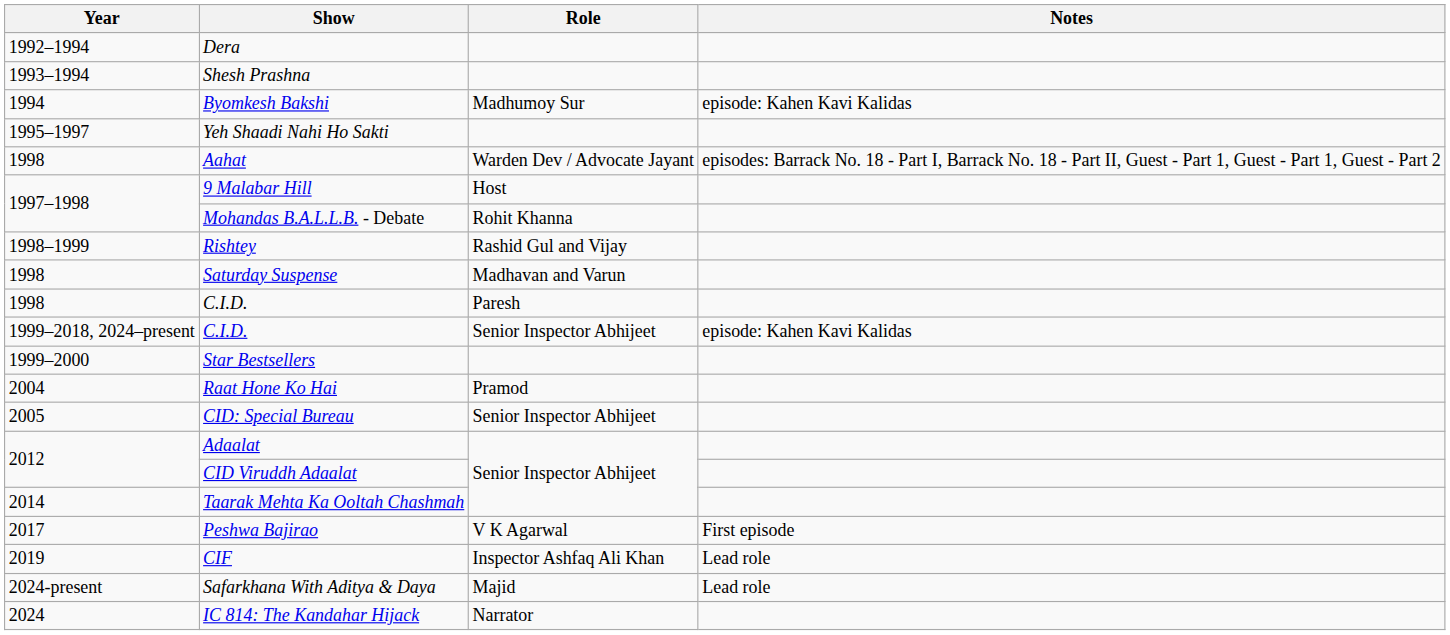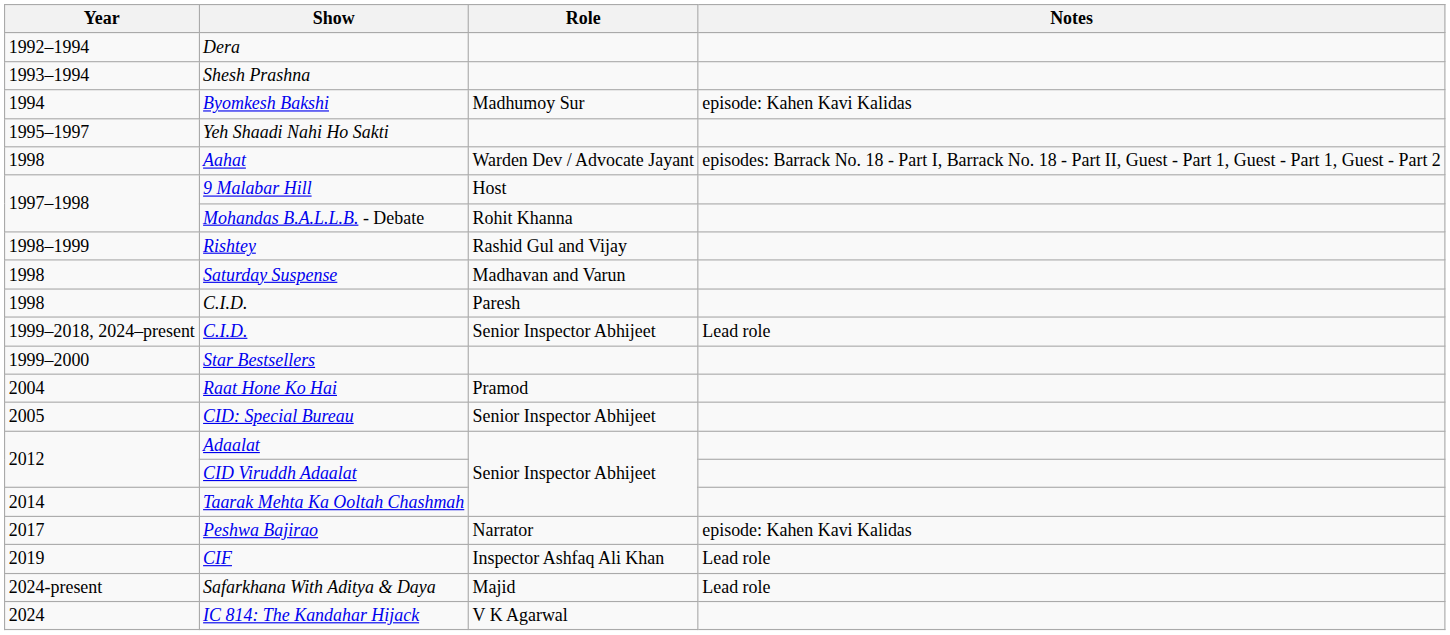 <table class="wikitable sortable">
 <tr>
 <th scope="col">Year</th>
 <th scope="col">Show</th>
 <th scope="col">Role</th>
 <th scope="col">Notes</th>
 </tr>
 <tr>
 <td>1992–1994</td>
 <td><em>Dera</em></td>
 <td></td>
 <td></td>
 </tr>
 <tr>
 <td>1993–1994</td>
 <td><em>Shesh Prashna</em></td>
 <td></td>
 <td></td>
 </tr>
 <tr>
 <td>1994</td>
 <td><em><a href='#'>Byomkesh Bakshi</a></em></td>
 <td>Madhumoy Sur</td>
 <td>episode: Kahen Kavi Kalidas</td>
 </tr>
 <tr>
 <td>1995–1997</td>
 <td><em>Yeh Shaadi Nahi Ho Sakti</em></td>
 <td></td>
 <td></td>
 </tr>
 <tr>
 <td>1998</td>
 <td><em><a href='#'>Aahat</a></em></td>
 <td>Warden Dev / Advocate Jayant</td>
 <td>episodes: Barrack No. 18 - Part I, Barrack No. 18 - Part II, Guest - Part 1, Guest - Part 1, Guest - Part 2</td>
 </tr>
 <tr>
 <td rowspan="2">1997–1998</td>
 <td><em><a href='#'>9 Malabar Hill</a></em></td>
 <td>Host</td>
 <td></td>
 </tr>
 <tr>
 <td><em><a href='#'>Mohandas B.A.L.L.B.</a></em> - Debate</td>
 <td>Rohit Khanna</td>
 <td></td>
 </tr>
 <tr>
 <td>1998–1999</td>
 <td><em><a href='#'>Rishtey</a></em></td>
 <td>Rashid Gul and Vijay</td>
 <td></td>
 </tr>
 <tr>
 <td>1998</td>
 <td><em><a href='#'>Saturday Suspense</a></em></td>
 <td>Madhavan and Varun</td>
 <td></td>
 </tr>
 <tr>
 <td>1998</td>
 <td><em>C.I.D.</em></td>
 <td>Paresh</td>
 <td></td>
 </tr>
 <tr>
 <td>1999–2018, 2024–present</td>
 <td><em><a href='#'>C.I.D.</a></em></td>
 <td>Senior Inspector Abhijeet</td>
-<td>episode: Kahen Kavi Kalidas</td>
+<td>Lead role</td>
 </tr>
 <tr>
 <td>1999–2000</td>
 <td><em><a href='#'>Star Bestsellers</a></em></td>
 <td></td>
 <td></td>
 </tr>
 <tr>
 <td>2004</td>
 <td><em><a href='#'>Raat Hone Ko Hai</a></em></td>
 <td>Pramod</td>
 <td></td>
 </tr>
 <tr>
 <td>2005</td>
 <td><em><a href='#'>CID: Special Bureau</a></em></td>
 <td>Senior Inspector Abhijeet</td>
 <td></td>
 </tr>
 <tr>
 <td rowspan="2">2012</td>
 <td><em><a href='#'>Adaalat</a></em></td>
 <td rowspan="3">Senior Inspector Abhijeet</td>
 <td></td>
 </tr>
 <tr>
 <td><em><a href='#'>CID Viruddh Adaalat</a></em></td>
 <td></td>
 </tr>
 <tr>
 <td>2014</td>
 <td><em><a href='#'>Taarak Mehta Ka Ooltah Chashmah</a></em></td>
 <td></td>
 </tr>
 <tr>
 <td>2017</td>
 <td><em><a href='#'>Peshwa Bajirao</a></em></td>
-<td>V K Agarwal</td>
-<td>First episode</td>
+<td>Narrator</td>
+<td>episode: Kahen Kavi Kalidas</td>
 </tr>
 <tr>
 <td>2019</td>
 <td><em><a href='#'>CIF</a></em></td>
 <td>Inspector Ashfaq Ali Khan</td>
 <td>Lead role</td>
 </tr>
 <tr>
 <td>2024-present</td>
 <td><em>Safarkhana With Aditya & Daya</em></td>
 <td>Majid</td>
 <td>Lead role</td>
 </tr>
 <tr>
 <td>2024</td>
 <td><em><a href='#'>IC 814: The Kandahar Hijack</a></em></td>
-<td>Narrator</td>
+<td>V K Agarwal</td>
 <td></td>
 </tr>
 </table>
